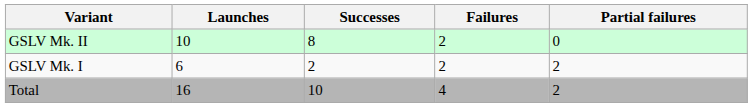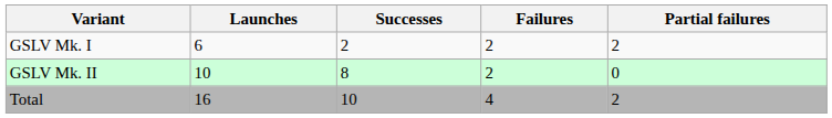 <table class="wikitable" style="margin: 1em auto 1em auto;background:#fff; font-size:95%;width:60%">
 <tr>
 <th>Variant</th>
 <th>Launches</th>
 <th>Successes</th>
 <th>Failures</th>
 <th>Partial failures</th>
 </tr>
+<tr style="background:#F9F9F9">
+<td>GSLV Mk. I</td>
+<td>6</td>
+<td>2</td>
+<td>2</td>
+<td>2</td>
+</tr>
 <tr style="background:#CCFFD9">
 <td>GSLV Mk. II</td>
 <td>10</td>
 <td>8</td>
 <td>2</td>
 <td>0</td>
-</tr>
-<tr style="background:#F9F9F9">
-<td>GSLV Mk. I</td>
-<td>6</td>
-<td>2</td>
-<td>2</td>
-<td>2</td>
 </tr>
 <tr style="background:#B5B5B5">
 <td>Total </td>
 <td>16</td>
 <td>10</td>
 <td>4</td>
 <td>2</td>
 </tr>
 </table>
